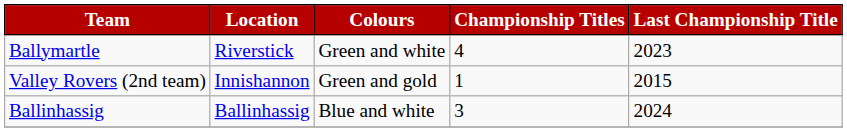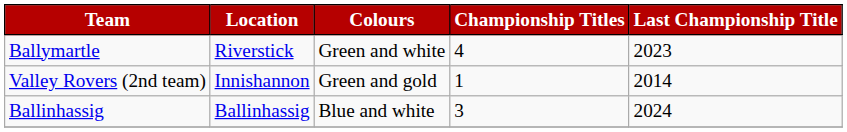 <table class="wikitable sortable">
 <tr>
 <th style="background:#B60000;color:white;border:1px solid black">Team</th>
 <th style="background:#B60000;color:white;border:1px solid black">Location</th>
 <th style="background:#B60000;color:white;border:1px solid black">Colours</th>
 <th style="background:#B60000;color:white;border:1px solid black">Championship Titles</th>
 <th style="background:#B60000;color:white;border:1px solid black">Last Championship Title</th>
 </tr>
 <tr>
 <td> <a href='#'>Ballymartle</a></td>
 <td><a href='#'>Riverstick</a></td>
 <td>Green and white</td>
 <td>4</td>
 <td>2023</td>
 </tr>
 <tr>
 <td> <a href='#'>Valley Rovers</a> (2nd team)</td>
 <td><a href='#'>Innishannon</a></td>
 <td>Green and gold</td>
 <td>1</td>
-<td>2015</td>
+<td>2014</td>
 </tr>
 <tr>
 <td> <a href='#'>Ballinhassig</a></td>
 <td><a href='#'>Ballinhassig</a></td>
 <td>Blue and white</td>
 <td>3</td>
 <td>2024</td>
 </tr>
 <tr>
 </tr>
 </table>
